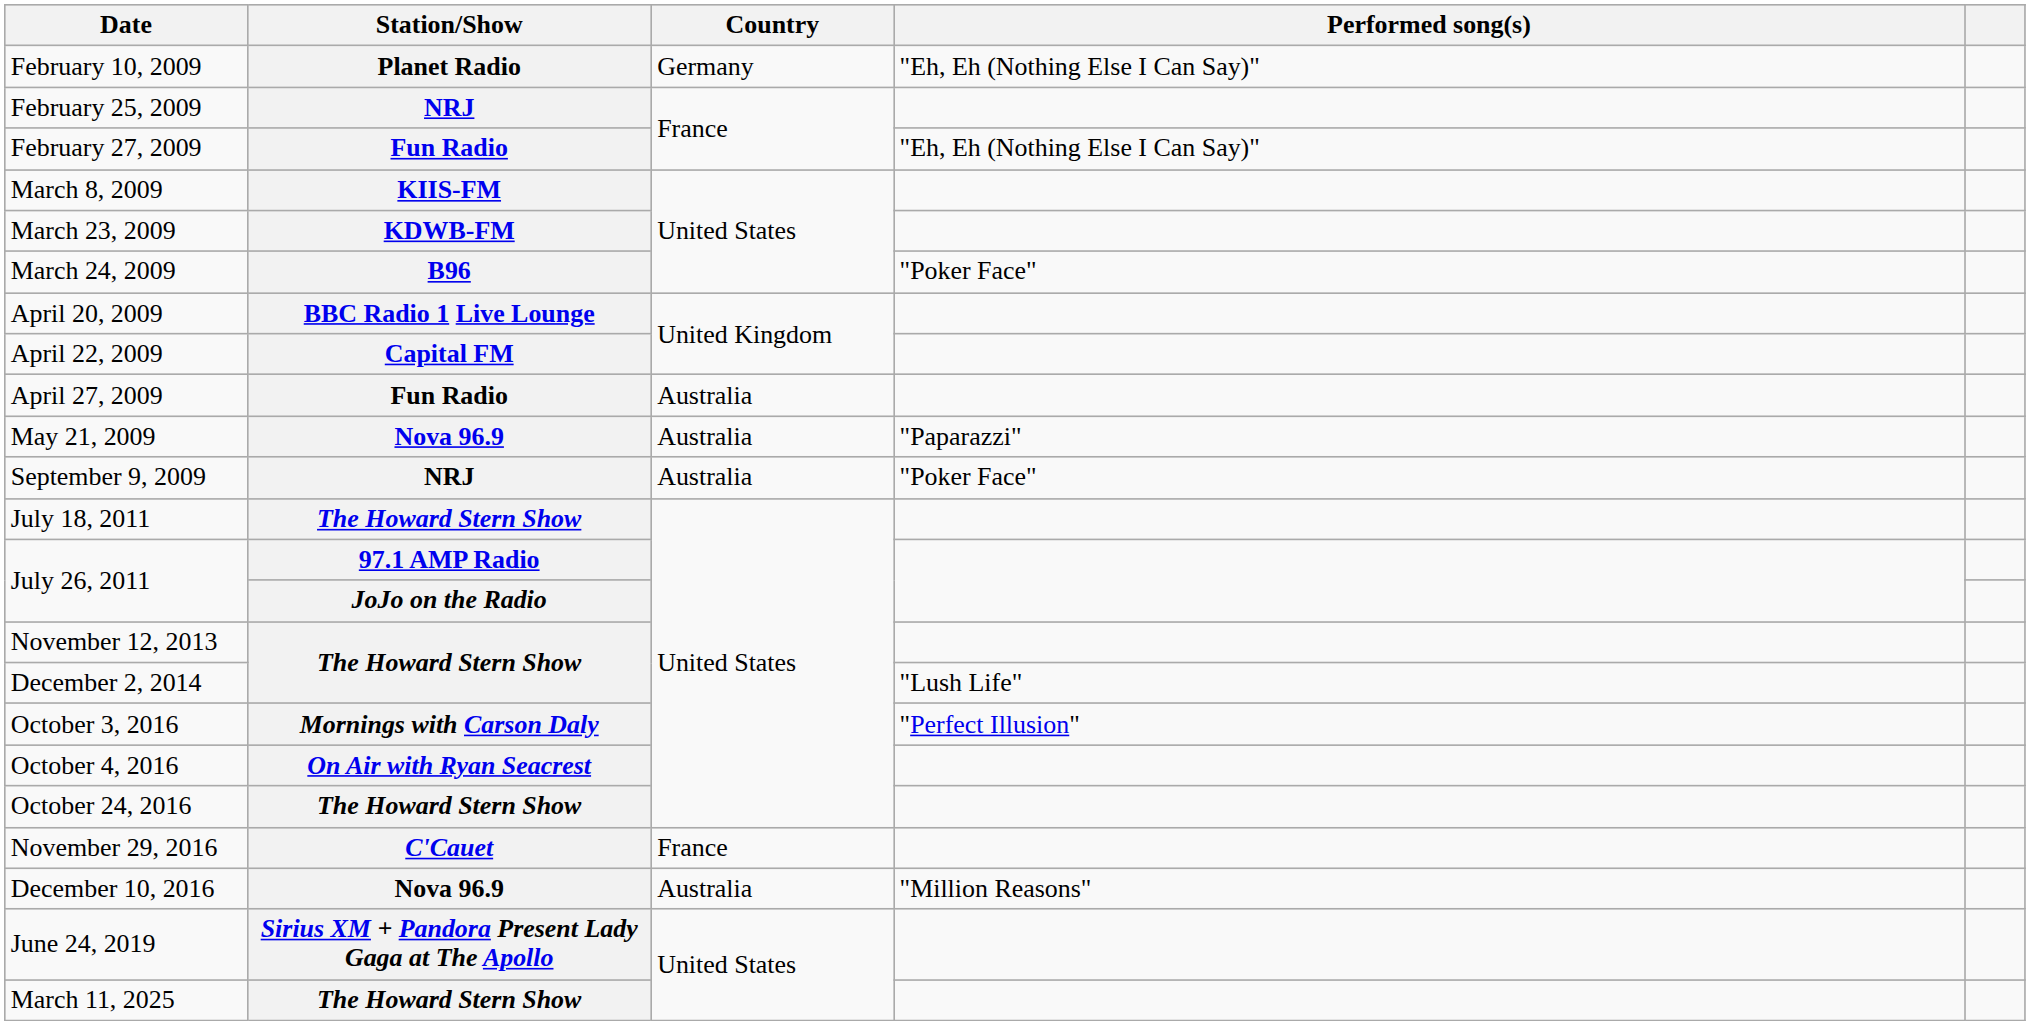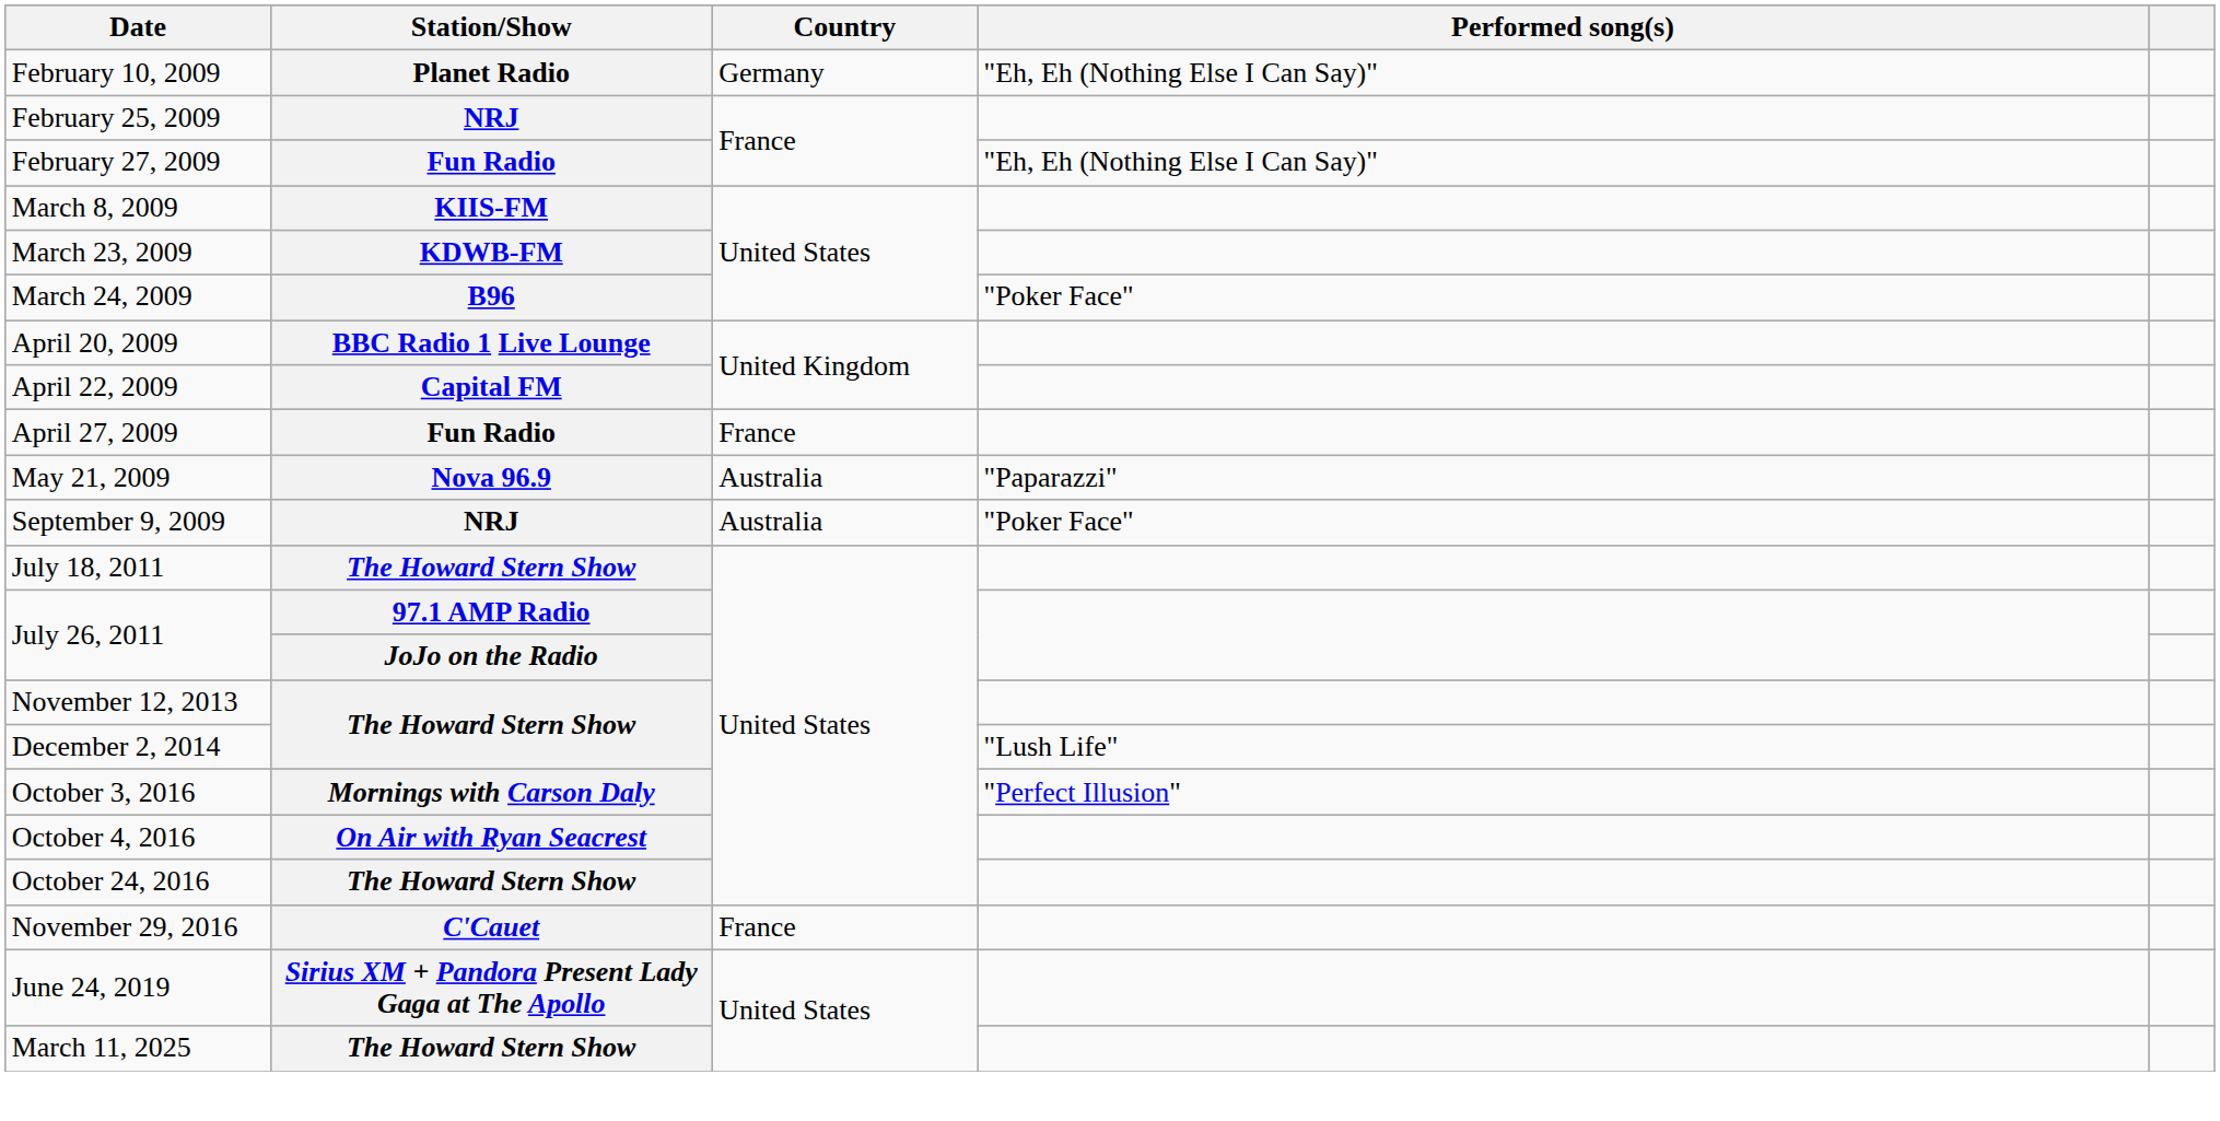 <table class="wikitable sortable plainrowheaders">
 <tr>
 <th style="width:12%;">Date</th>
 <th style="width:20%;">Station/Show</th>
 <th style="width:12%;">Country</th>
 <th>Performed song(s)</th>
 <th scope="col" style="width:3%;" class="unsortable"></th>
 </tr>
 <tr>
 <td>February 10, 2009</td>
 <th scope="row">Planet Radio</th>
 <td>Germany</td>
 <td>"Eh, Eh (Nothing Else I Can Say)"</td>
 <td style="text-align:center;"></td>
 </tr>
 <tr>
 <td>February 25, 2009</td>
 <th scope="row"><a href='#'>NRJ</a></th>
 <td rowspan=2>France</td>
 <td></td>
 <td style="text-align:center;"></td>
 </tr>
 <tr>
 <td>February 27, 2009</td>
 <th scope="row"><a href='#'>Fun Radio</a></th>
 <td>"Eh, Eh (Nothing Else I Can Say)"</td>
 <td style="text-align:center;"></td>
 </tr>
 <tr>
 <td>March 8, 2009</td>
 <th scope="row"><a href='#'>KIIS-FM</a></th>
 <td rowspan=3>United States</td>
 <td></td>
 <td style="text-align:center;"></td>
 </tr>
 <tr>
 <td>March 23, 2009</td>
 <th scope="row"><a href='#'>KDWB-FM</a></th>
 <td></td>
 <td style="text-align:center;"></td>
 </tr>
 <tr>
 <td>March 24, 2009</td>
 <th scope="row"><a href='#'>B96</a></th>
 <td>"Poker Face"</td>
 <td style="text-align:center;"></td>
 </tr>
 <tr>
 <td>April 20, 2009</td>
 <th scope="row"><a href='#'>BBC Radio 1</a> <a href='#'>Live Lounge</a></th>
 <td rowspan=2>United Kingdom</td>
 <td></td>
 <td style="text-align:center;"></td>
 </tr>
 <tr>
 <td>April 22, 2009</td>
 <th scope="row"><a href='#'>Capital FM</a></th>
 <td></td>
 <td style="text-align:center;"></td>
 </tr>
 <tr>
 <td>April 27, 2009</td>
 <th scope="row">Fun Radio</th>
-<td>Australia</td>
+<td>France</td>
 <td></td>
 <td style="text-align:center;"></td>
 </tr>
 <tr>
 <td>May 21, 2009</td>
 <th scope="row"><a href='#'>Nova 96.9</a></th>
 <td>Australia</td>
 <td>"Paparazzi"</td>
 <td style="text-align:center;"></td>
 </tr>
 <tr>
 <td>September 9, 2009</td>
 <th scope="row">NRJ</th>
 <td>Australia</td>
 <td>"Poker Face"</td>
 <td style="text-align:center;"></td>
 </tr>
 <tr>
 <td>July 18, 2011</td>
 <th scope="row"><em><a href='#'>The Howard Stern Show</a></em></th>
 <td rowspan=8>United States</td>
 <td></td>
 <td style="text-align:center;"></td>
 </tr>
 <tr>
 <td rowspan=2>July 26, 2011</td>
 <th scope="row"><a href='#'>97.1 AMP Radio</a></th>
 <td rowspan=2></td>
 <td style="text-align:center;"></td>
 </tr>
 <tr>
 <th scope="row"><em>JoJo on the Radio</em></th>
 <td style="text-align:center;"></td>
 </tr>
 <tr>
 <td>November 12, 2013</td>
 <th scope="row" rowspan=2><em>The Howard Stern Show</em></th>
 <td></td>
 <td style="text-align:center;"></td>
 </tr>
 <tr>
 <td>December 2, 2014</td>
 <td>"Lush Life"</td>
 <td style="text-align:center;"></td>
 </tr>
 <tr>
 <td>October 3, 2016</td>
 <th scope="row"><em>Mornings with <a href='#'>Carson Daly</a></em></th>
 <td>"<a href='#'>Perfect Illusion</a>"</td>
 <td style="text-align:center;"></td>
 </tr>
 <tr>
 <td>October 4, 2016</td>
 <th scope="row"><em><a href='#'>On Air with Ryan Seacrest</a></em></th>
 <td></td>
 <td style="text-align:center;"></td>
 </tr>
 <tr>
 <td>October 24, 2016</td>
 <th scope="row"><em>The Howard Stern Show</em></th>
 <td></td>
 <td style="text-align:center;"></td>
 </tr>
 <tr>
 <td>November 29, 2016</td>
 <th scope="row"><em><a href='#'>C'Cauet</a></em></th>
 <td>France</td>
 <td></td>
 <td style="text-align:center;"></td>
 </tr>
 <tr>
-<td>December 10, 2016</td>
-<th scope="row">Nova 96.9</th>
-<td>Australia</td>
-<td>"Million Reasons"</td>
-<td style="text-align:center;"></td>
-</tr>
-<tr>
 <td>June 24, 2019</td>
 <th scope="row"><em><a href='#'>Sirius XM</a> + <a href='#'>Pandora</a> Present Lady Gaga at The <a href='#'>Apollo</a></em></th>
 <td rowspan=2>United States</td>
 <td></td>
 <td style="text-align:center;"></td>
 </tr>
 <tr>
 <td>March 11, 2025</td>
 <th scope="row"><em>The Howard Stern Show</em></th>
 <td></td>
 <td style="text-align:center;"></td>
 </tr>
 </table>
